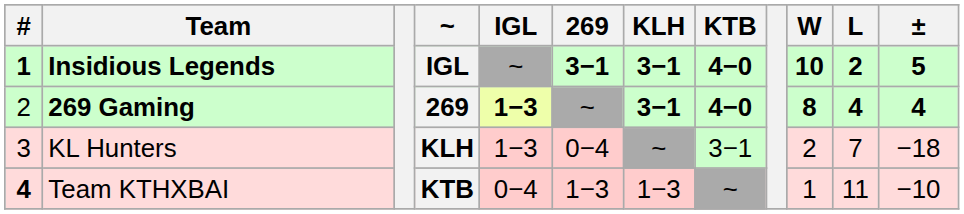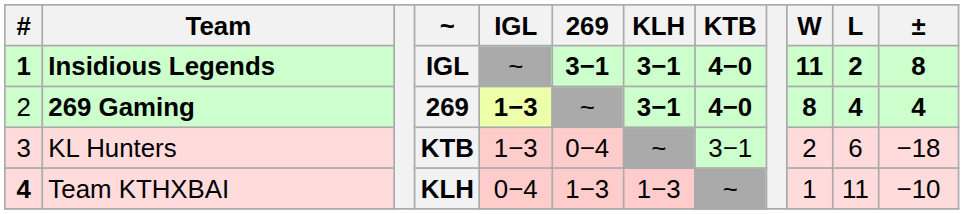 <table class="wikitable" style="font-size: 95%; text-align: center">
 <tr>
 <th width="15">#</th>
 <th style="width:200px;">Team</th>
 <th rowspan="5" style="width:5px;;"></th>
 <th>~</th>
 <th style="width:35px;" title="">IGL</th>
 <th style="width:35px;" title="">269</th>
 <th style="width:35px;" title="">KLH</th>
 <th style="width:35px;" title="">KTB</th>
 <th rowspan="5" style="width:5px;;"></th>
 <th style="width:20px;" title="Wins">W</th>
 <th style="width:20px;" title="Losses">L</th>
 <th style="width:40px;">±</th>
 </tr>
 <tr style="background:#cfc;">
 <td><strong>1</strong></td>
 <td style="text-align: left"><strong> Insidious Legends</strong></td>
 <th>IGL</th>
 <td style="background-color:#aaaaaa">~</td>
 <td style="background-color:#ccffcc"><strong>3−1</strong></td>
 <td style="background-color:#ccffcc"><strong>3−1</strong></td>
 <td style="background-color:#ccffcc"><strong>4−0</strong></td>
-<td><strong>10</strong></td>
+<td><strong>11</strong></td>
 <td><strong>2</strong></td>
-<td><strong>5</strong></td>
+<td><strong>8</strong></td>
 </tr>
 <tr style="background:#cfc;">
 <td>2</td>
 <td style="text-align: left"><strong> 269 Gaming</strong></td>
 <th>269</th>
 <td style="background-color:#efa"><strong>1−3</strong></td>
 <td style="background-color:#aaaaaa">~</td>
 <td style="background-color:#ccffcc"><strong>3−1</strong></td>
 <td style="background-color:#ccffcc"><strong>4−0</strong></td>
 <td><strong>8</strong></td>
 <td><strong>4</strong></td>
 <td><strong>4</strong></td>
 </tr>
 <tr style="background:#ffdbdb;">
 <td>3</td>
 <td style="text-align: left"> KL Hunters</td>
-<th>KLH</th>
+<th>KTB</th>
 <td style="background-color:#ffcccc">1−3</td>
 <td style="background-color:#ffcccc">0−4</td>
 <td style="background-color:#aaaaaa">~</td>
 <td style="background-color:#ccffcc">3−1</td>
 <td>2</td>
-<td>7</td>
+<td>6</td>
 <td>−18</td>
 </tr>
 <tr style="background:#ffdbdb;">
 <td><strong>4</strong></td>
 <td style="text-align: left"> Team KTHXBAI</td>
-<th>KTB</th>
+<th>KLH</th>
 <td style="background-color:#ffcccc">0−4</td>
 <td style="background-color:#ffcccc">1−3</td>
 <td style="background-color:#ffcccc">1−3</td>
 <td style="background-color:#aaaaaa">~</td>
 <td>1</td>
 <td>11</td>
 <td>−10</td>
 </tr>
 </table>
